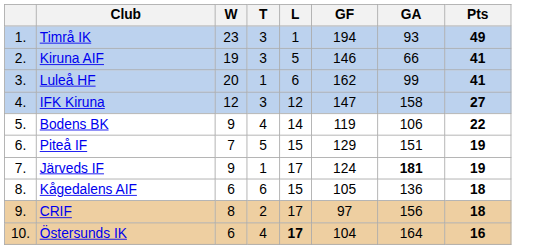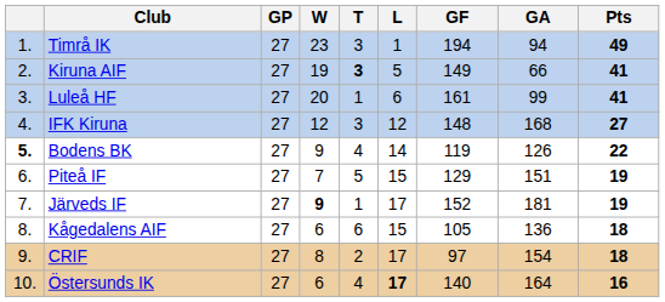 <table class="wikitable">
 <tr>
 <th width="30"></th>
 <th width="200">Club</th>
+<th width="30">GP</th>
 <th width="30">W</th>
 <th width="30">T</th>
 <th width="30">L</th>
 <th width="70">GF</th>
 <th width="70">GA</th>
 <th width="70">Pts</th>
 </tr>
 <tr bgcolor="#BCD2EE" align="center">
 <td>1.</td>
 <td align="left"><a href='#'>Timrå IK</a></td>
+<td>27</td>
 <td>23</td>
 <td>3</td>
 <td>1</td>
 <td>194</td>
-<td>93</td>
+<td>94</td>
 <td><strong>49</strong></td>
 </tr>
 <tr bgcolor="#BCD2EE" align="center">
 <td>2.</td>
 <td align="left"><a href='#'>Kiruna AIF</a></td>
+<td>27</td>
 <td>19</td>
-<td>3</td>
+<td><strong>3</strong></td>
 <td>5</td>
-<td>146</td>
+<td>149</td>
 <td>66</td>
 <td><strong>41</strong></td>
 </tr>
 <tr bgcolor="#BCD2EE" align="center">
 <td>3.</td>
 <td align="left"><a href='#'>Luleå HF</a></td>
+<td>27</td>
 <td>20</td>
 <td>1</td>
 <td>6</td>
-<td>162</td>
+<td>161</td>
 <td>99</td>
 <td><strong>41</strong></td>
 </tr>
 <tr bgcolor="#BCD2EE" align="center">
 <td>4.</td>
 <td align="left"><a href='#'>IFK Kiruna</a></td>
+<td>27</td>
 <td>12</td>
 <td>3</td>
 <td>12</td>
-<td>147</td>
-<td>158</td>
+<td>148</td>
+<td>168</td>
 <td><strong>27</strong></td>
 </tr>
 <tr bgcolor="#FFFFFF" align="center">
-<td>5.</td>
+<td><strong>5.</strong></td>
 <td align="left"><a href='#'>Bodens BK</a></td>
+<td>27</td>
 <td>9</td>
 <td>4</td>
 <td>14</td>
 <td>119</td>
-<td>106</td>
+<td>126</td>
 <td><strong>22</strong></td>
 </tr>
 <tr bgcolor="#FFFFFF" align="center">
 <td>6.</td>
 <td align="left"><a href='#'>Piteå IF</a></td>
+<td>27</td>
 <td>7</td>
 <td>5</td>
 <td>15</td>
 <td>129</td>
 <td>151</td>
 <td><strong>19</strong></td>
 </tr>
 <tr bgcolor="#FFFFFF" align="center">
 <td>7.</td>
 <td align="left"><a href='#'>Järveds IF</a></td>
-<td>9</td>
+<td>27</td>
+<td><strong>9</strong></td>
 <td>1</td>
 <td>17</td>
-<td>124</td>
-<td><strong>181</strong></td>
+<td>152</td>
+<td>181</td>
 <td><strong>19</strong></td>
 </tr>
 <tr bgcolor="#FFFFFF" align="center">
 <td>8.</td>
 <td align="left"><a href='#'>Kågedalens AIF</a></td>
+<td>27</td>
 <td>6</td>
 <td>6</td>
 <td>15</td>
 <td>105</td>
 <td>136</td>
 <td><strong>18</strong></td>
 </tr>
 <tr bgcolor="#EECFA1" align="center">
 <td>9.</td>
 <td align="left"><a href='#'>CRIF</a></td>
+<td>27</td>
 <td>8</td>
 <td>2</td>
 <td>17</td>
 <td>97</td>
-<td>156</td>
+<td>154</td>
 <td><strong>18</strong></td>
 </tr>
 <tr bgcolor="#EECFA1" align="center">
 <td>10.</td>
 <td align="left"><a href='#'>Östersunds IK</a></td>
+<td>27</td>
 <td>6</td>
 <td>4</td>
 <td><strong>17</strong></td>
-<td>104</td>
+<td>140</td>
 <td>164</td>
 <td><strong>16</strong></td>
 </tr>
 </table>
